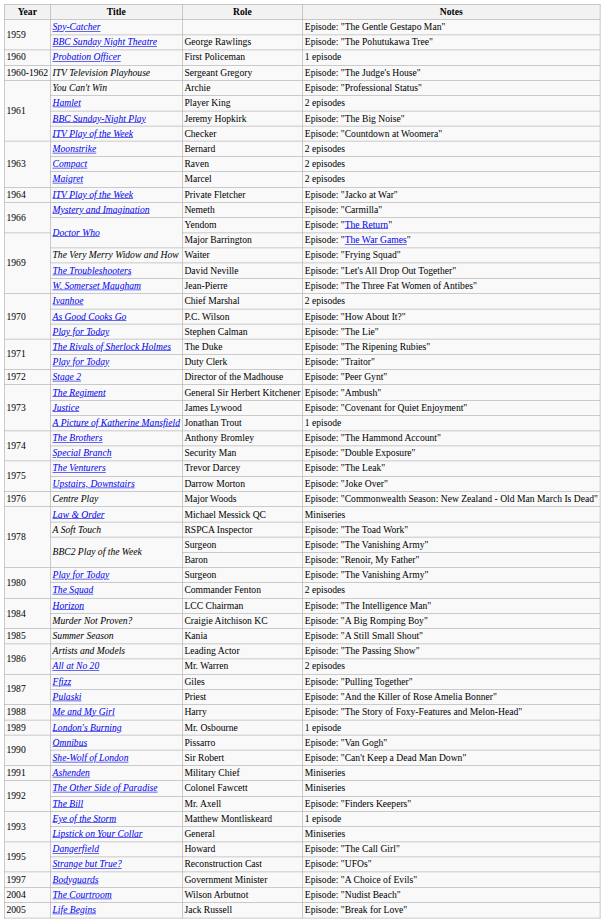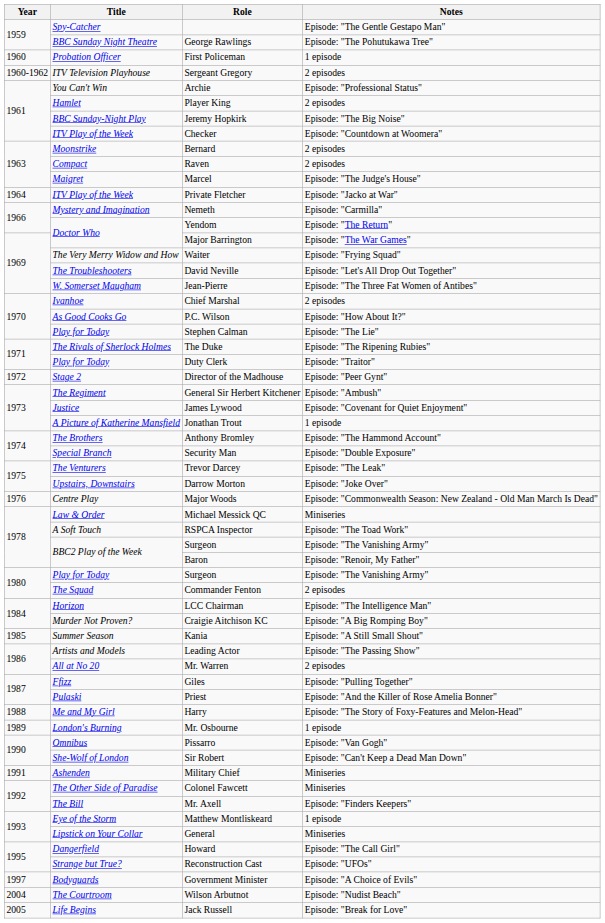 <table class="wikitable">
 <tr>
 <th>Year</th>
 <th>Title</th>
 <th>Role</th>
 <th>Notes</th>
 </tr>
 <tr>
 <td rowspan="2">1959</td>
 <td><em><a href='#'>Spy-Catcher</a></em></td>
 <td></td>
 <td>Episode: "The Gentle Gestapo Man"</td>
 </tr>
 <tr>
 <td><em><a href='#'>BBC Sunday Night Theatre</a></em></td>
 <td>George Rawlings</td>
 <td>Episode: "The Pohutukawa Tree"</td>
 </tr>
 <tr>
 <td>1960</td>
 <td><em><a href='#'>Probation Officer</a></em></td>
 <td>First Policeman</td>
 <td>1 episode</td>
 </tr>
 <tr>
 <td>1960-1962</td>
 <td><em>ITV Television Playhouse</em></td>
 <td>Sergeant Gregory</td>
-<td>Episode: "The Judge's House"</td>
+<td>2 episodes</td>
 </tr>
 <tr>
 <td rowspan="4">1961</td>
 <td><em>You Can't Win</em></td>
 <td>Archie</td>
 <td>Episode: "Professional Status"</td>
 </tr>
 <tr>
 <td><em><a href='#'>Hamlet</a></em></td>
 <td>Player King</td>
 <td>2 episodes</td>
 </tr>
 <tr>
 <td><em><a href='#'>BBC Sunday-Night Play</a></em></td>
 <td>Jeremy Hopkirk</td>
 <td>Episode: "The Big Noise"</td>
 </tr>
 <tr>
 <td><em><a href='#'>ITV Play of the Week</a></em></td>
 <td>Checker</td>
 <td>Episode: "Countdown at Woomera"</td>
 </tr>
 <tr>
 <td rowspan="3">1963</td>
 <td><em><a href='#'>Moonstrike</a></em></td>
 <td>Bernard</td>
 <td>2 episodes</td>
 </tr>
 <tr>
 <td><em><a href='#'>Compact</a></em></td>
 <td>Raven</td>
 <td>2 episodes</td>
 </tr>
 <tr>
 <td><em><a href='#'>Maigret</a></em></td>
 <td>Marcel</td>
-<td>2 episodes</td>
+<td>Episode: "The Judge's House"</td>
 </tr>
 <tr>
 <td>1964</td>
 <td><em><a href='#'>ITV Play of the Week</a></em></td>
 <td>Private Fletcher</td>
 <td>Episode: "Jacko at War"</td>
 </tr>
 <tr>
 <td rowspan="2">1966</td>
 <td><em><a href='#'>Mystery and Imagination</a></em></td>
 <td>Nemeth</td>
 <td>Episode: "Carmilla"</td>
 </tr>
 <tr>
 <td rowspan="2"><em><a href='#'>Doctor Who</a></em></td>
 <td>Yendom</td>
 <td>Episode: "<a href='#'>The Return</a>"</td>
 </tr>
 <tr>
 <td rowspan="4">1969</td>
 <td>Major Barrington</td>
 <td>Episode: "<a href='#'>The War Games</a>"</td>
 </tr>
 <tr>
 <td><em>The Very Merry Widow and How</em></td>
 <td>Waiter</td>
 <td>Episode: "Frying Squad"</td>
 </tr>
 <tr>
 <td><em><a href='#'>The Troubleshooters</a></em></td>
 <td>David Neville</td>
 <td>Episode: "Let's All Drop Out Together"</td>
 </tr>
 <tr>
 <td><em><a href='#'>W. Somerset Maugham</a></em></td>
 <td>Jean-Pierre</td>
 <td>Episode: "The Three Fat Women of Antibes"</td>
 </tr>
 <tr>
 <td rowspan="3">1970</td>
 <td><em><a href='#'>Ivanhoe</a></em></td>
 <td>Chief Marshal</td>
 <td>2 episodes</td>
 </tr>
 <tr>
 <td><em><a href='#'>As Good Cooks Go</a></em></td>
 <td>P.C. Wilson</td>
 <td>Episode: "How About It?"</td>
 </tr>
 <tr>
 <td><em><a href='#'>Play for Today</a></em></td>
 <td>Stephen Calman</td>
 <td>Episode: "The Lie"</td>
 </tr>
 <tr>
 <td rowspan="2">1971</td>
 <td><em><a href='#'>The Rivals of Sherlock Holmes</a></em></td>
 <td>The Duke</td>
 <td>Episode: "The Ripening Rubies"</td>
 </tr>
 <tr>
 <td><em><a href='#'>Play for Today</a></em></td>
 <td>Duty Clerk</td>
 <td>Episode: "Traitor"</td>
 </tr>
 <tr>
 <td>1972</td>
 <td><em><a href='#'>Stage 2</a></em></td>
 <td>Director of the Madhouse</td>
 <td>Episode: "Peer Gynt"</td>
 </tr>
 <tr>
 <td rowspan="3">1973</td>
 <td><em><a href='#'>The Regiment</a></em></td>
 <td>General Sir Herbert Kitchener</td>
 <td>Episode: "Ambush"</td>
 </tr>
 <tr>
 <td><em><a href='#'>Justice</a></em></td>
 <td>James Lywood</td>
 <td>Episode: "Covenant for Quiet Enjoyment"</td>
 </tr>
 <tr>
 <td><em><a href='#'>A Picture of Katherine Mansfield</a></em></td>
 <td>Jonathan Trout</td>
 <td>1 episode</td>
 </tr>
 <tr>
 <td rowspan="2">1974</td>
 <td><em><a href='#'>The Brothers</a></em></td>
 <td>Anthony Bromley</td>
 <td>Episode: "The Hammond Account"</td>
 </tr>
 <tr>
 <td><em><a href='#'>Special Branch</a></em></td>
 <td>Security Man</td>
 <td>Episode: "Double Exposure"</td>
 </tr>
 <tr>
 <td rowspan="2">1975</td>
 <td><em><a href='#'>The Venturers</a></em></td>
 <td>Trevor Darcey</td>
 <td>Episode: "The Leak"</td>
 </tr>
 <tr>
 <td><em><a href='#'>Upstairs, Downstairs</a></em></td>
 <td>Darrow Morton</td>
 <td>Episode: "Joke Over"</td>
 </tr>
 <tr>
 <td>1976</td>
 <td><em>Centre Play</em></td>
 <td>Major Woods</td>
 <td>Episode: "Commonwealth Season: New Zealand - Old Man March Is Dead"</td>
 </tr>
 <tr>
 <td rowspan="4">1978</td>
 <td><em><a href='#'>Law & Order</a></em></td>
 <td>Michael Messick QC</td>
 <td>Miniseries</td>
 </tr>
 <tr>
 <td><em>A Soft Touch</em></td>
 <td>RSPCA Inspector</td>
 <td>Episode: "The Toad Work"</td>
 </tr>
 <tr>
 <td rowspan="2"><em>BBC2 Play of the Week</em></td>
 <td>Surgeon</td>
 <td>Episode: "The Vanishing Army"</td>
 </tr>
 <tr>
 <td>Baron</td>
 <td>Episode: "Renoir, My Father"</td>
 </tr>
 <tr>
 <td rowspan="2">1980</td>
 <td><em><a href='#'>Play for Today</a></em></td>
 <td>Surgeon</td>
 <td>Episode: "The Vanishing Army"</td>
 </tr>
 <tr>
 <td><em><a href='#'>The Squad</a></em></td>
 <td>Commander Fenton</td>
 <td>2 episodes</td>
 </tr>
 <tr>
 <td rowspan="2">1984</td>
 <td><em><a href='#'>Horizon</a></em></td>
 <td>LCC Chairman</td>
 <td>Episode: "The Intelligence Man"</td>
 </tr>
 <tr>
 <td><em>Murder Not Proven?</em></td>
 <td>Craigie Aitchison KC</td>
 <td>Episode: "A Big Romping Boy"</td>
 </tr>
 <tr>
 <td>1985</td>
 <td><em>Summer Season</em></td>
 <td>Kania</td>
 <td>Episode: "A Still Small Shout"</td>
 </tr>
 <tr>
 <td rowspan="2">1986</td>
 <td><em>Artists and Models</em></td>
 <td>Leading Actor</td>
 <td>Episode: "The Passing Show"</td>
 </tr>
 <tr>
 <td><em><a href='#'>All at No 20</a></em></td>
 <td>Mr. Warren</td>
 <td>2 episodes</td>
 </tr>
 <tr>
 <td rowspan="2">1987</td>
 <td><em><a href='#'>Ffizz</a></em></td>
 <td>Giles</td>
 <td>Episode: "Pulling Together"</td>
 </tr>
 <tr>
 <td><em><a href='#'>Pulaski</a></em></td>
 <td>Priest</td>
 <td>Episode: "And the Killer of Rose Amelia Bonner"</td>
 </tr>
 <tr>
 <td>1988</td>
 <td><em><a href='#'>Me and My Girl</a></em></td>
 <td>Harry</td>
 <td>Episode: "The Story of Foxy-Features and Melon-Head"</td>
 </tr>
 <tr>
 <td>1989</td>
 <td><em><a href='#'>London's Burning</a></em></td>
 <td>Mr. Osbourne</td>
 <td>1 episode</td>
 </tr>
 <tr>
 <td rowspan="2">1990</td>
 <td><em><a href='#'>Omnibus</a></em></td>
 <td>Pissarro</td>
 <td>Episode: "Van Gogh"</td>
 </tr>
 <tr>
 <td><em><a href='#'>She-Wolf of London</a></em></td>
 <td>Sir Robert</td>
 <td>Episode: "Can't Keep a Dead Man Down"</td>
 </tr>
 <tr>
 <td>1991</td>
 <td><em><a href='#'>Ashenden</a></em></td>
 <td>Military Chief</td>
 <td>Miniseries</td>
 </tr>
 <tr>
 <td rowspan="2">1992</td>
 <td><em><a href='#'>The Other Side of Paradise</a></em></td>
 <td>Colonel Fawcett</td>
 <td>Miniseries</td>
 </tr>
 <tr>
 <td><em><a href='#'>The Bill</a></em></td>
 <td>Mr. Axell</td>
 <td>Episode: "Finders Keepers"</td>
 </tr>
 <tr>
 <td rowspan="2">1993</td>
 <td><em><a href='#'>Eye of the Storm</a></em></td>
 <td>Matthew Montliskeard</td>
 <td>1 episode</td>
 </tr>
 <tr>
 <td><em><a href='#'>Lipstick on Your Collar</a></em></td>
 <td>General</td>
 <td>Miniseries</td>
 </tr>
 <tr>
 <td rowspan="2">1995</td>
 <td><em><a href='#'>Dangerfield</a></em></td>
 <td>Howard</td>
 <td>Episode: "The Call Girl"</td>
 </tr>
 <tr>
 <td><em><a href='#'>Strange but True?</a></em></td>
 <td>Reconstruction Cast</td>
 <td>Episode: "UFOs"</td>
 </tr>
 <tr>
 <td>1997</td>
 <td><em><a href='#'>Bodyguards</a></em></td>
 <td>Government Minister</td>
 <td>Episode: "A Choice of Evils"</td>
 </tr>
 <tr>
 <td>2004</td>
 <td><em><a href='#'>The Courtroom</a></em></td>
 <td>Wilson Arbutnot</td>
 <td>Episode: "Nudist Beach"</td>
 </tr>
 <tr>
 <td>2005</td>
 <td><em><a href='#'>Life Begins</a></em></td>
 <td>Jack Russell</td>
 <td>Episode: "Break for Love"</td>
 </tr>
 </table>
